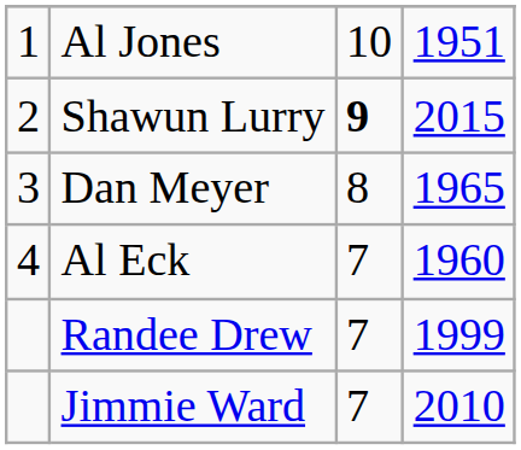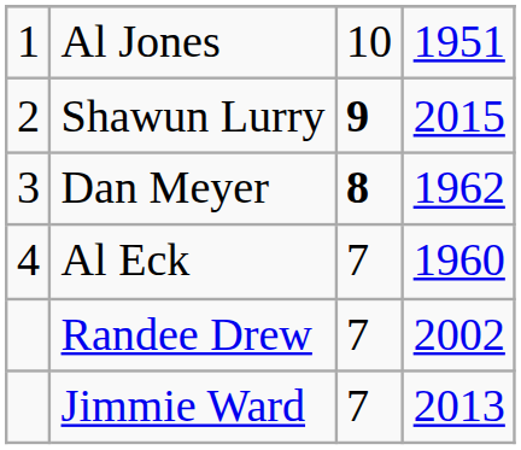 <table class="wikitable">
 <tr>
 </tr>
 <tr>
 <td>1</td>
 <td>Al Jones</td>
 <td>10</td>
 <td><a href='#'>1951</a></td>
 </tr>
 <tr>
 <td>2</td>
 <td>Shawun Lurry</td>
 <td><strong>9</strong></td>
 <td><a href='#'>2015</a></td>
 </tr>
 <tr>
 <td>3</td>
 <td>Dan Meyer</td>
-<td>8</td>
-<td><a href='#'>1965</a></td>
+<td><strong>8</strong></td>
+<td><a href='#'>1962</a></td>
 </tr>
 <tr>
 <td>4</td>
 <td>Al Eck</td>
 <td>7</td>
 <td><a href='#'>1960</a></td>
 </tr>
 <tr>
 <td></td>
 <td><a href='#'>Randee Drew</a></td>
 <td>7</td>
-<td><a href='#'>1999</a></td>
+<td><a href='#'>2002</a></td>
 </tr>
 <tr>
 <td></td>
 <td><a href='#'>Jimmie Ward</a></td>
 <td>7</td>
-<td><a href='#'>2010</a></td>
+<td><a href='#'>2013</a></td>
 </tr>
 </table>
